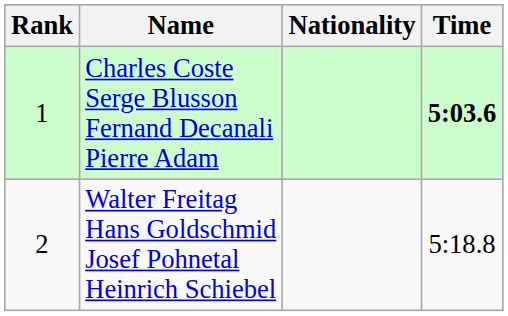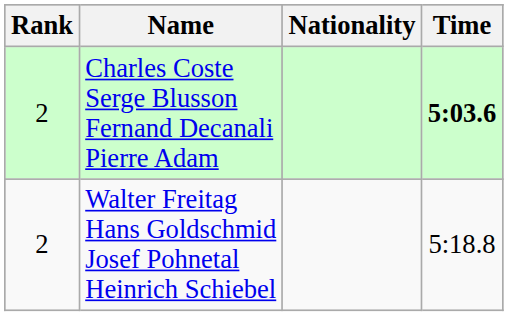 <table class="wikitable sortable" style="text-align:center">
 <tr>
 <th>Rank</th>
 <th>Name</th>
 <th>Nationality</th>
 <th>Time</th>
 </tr>
 <tr bgcolor=ccffcc>
-<td>1</td>
+<td>2</td>
 <td align=left><a href='#'>Charles Coste</a><br><a href='#'>Serge Blusson</a><br><a href='#'>Fernand Decanali</a><br><a href='#'>Pierre Adam</a></td>
 <td align=left></td>
 <td><strong>5:03.6</strong></td>
 </tr>
 <tr>
 <td>2</td>
 <td align=left><a href='#'>Walter Freitag</a><br><a href='#'>Hans Goldschmid</a><br><a href='#'>Josef Pohnetal</a><br><a href='#'>Heinrich Schiebel</a></td>
 <td align=left></td>
 <td>5:18.8</td>
 </tr>
 </table>
